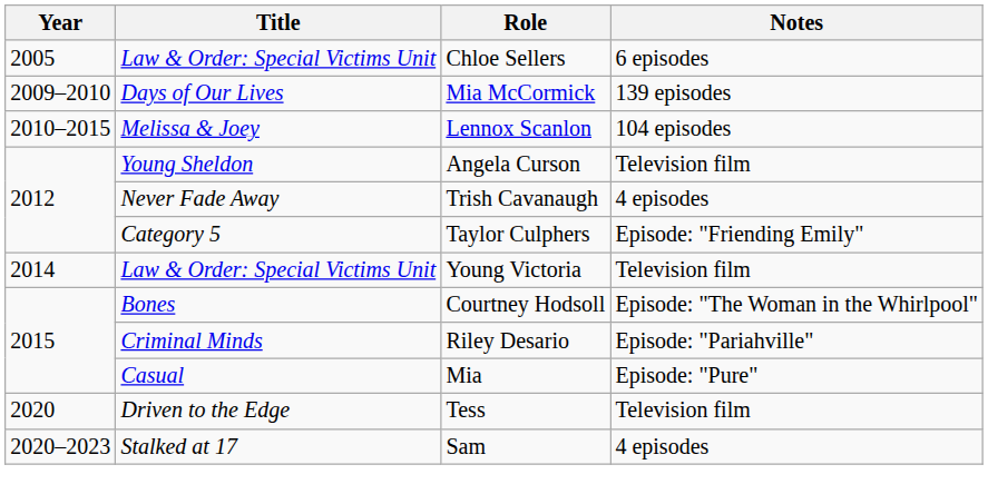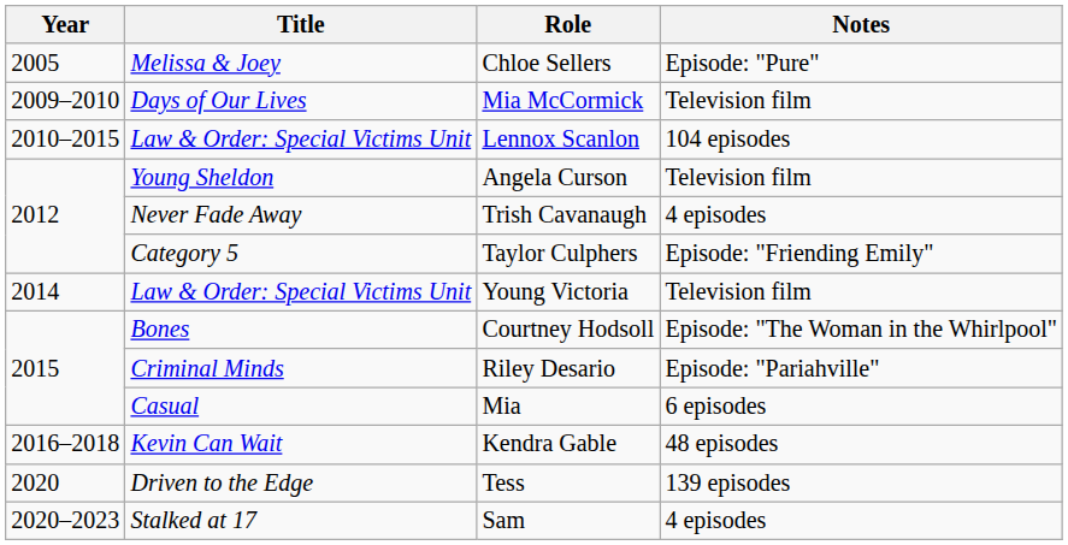 <table class="wikitable sortable">
 <tr>
 <th>Year</th>
 <th>Title</th>
 <th>Role</th>
 <th class="unsortable">Notes</th>
 </tr>
 <tr>
 <td>2005</td>
-<td><em><a href='#'>Law & Order: Special Victims Unit</a></em></td>
+<td><em><a href='#'>Melissa & Joey</a></em></td>
 <td>Chloe Sellers</td>
-<td>6 episodes</td>
+<td>Episode: "Pure"</td>
 </tr>
 <tr>
 <td>2009–2010</td>
 <td><em><a href='#'>Days of Our Lives</a></em></td>
 <td><a href='#'>Mia McCormick</a></td>
-<td>139 episodes</td>
+<td>Television film</td>
 </tr>
 <tr>
 <td>2010–2015</td>
-<td><em><a href='#'>Melissa & Joey</a></em></td>
+<td><em><a href='#'>Law & Order: Special Victims Unit</a></em></td>
 <td><a href='#'>Lennox Scanlon</a></td>
 <td>104 episodes</td>
 </tr>
 <tr>
 <td rowspan=3>2012</td>
 <td><em><a href='#'>Young Sheldon</a></em></td>
 <td>Angela Curson</td>
 <td>Television film</td>
 </tr>
 <tr>
 <td><em>Never Fade Away</em></td>
 <td>Trish Cavanaugh</td>
 <td>4 episodes</td>
 </tr>
 <tr>
 <td><em>Category 5</em></td>
 <td>Taylor Culphers</td>
 <td>Episode: "Friending Emily"</td>
 </tr>
 <tr>
 <td>2014</td>
 <td><em><a href='#'>Law & Order: Special Victims Unit</a></em></td>
 <td>Young Victoria</td>
 <td>Television film</td>
 </tr>
 <tr>
 <td rowspan=3>2015</td>
 <td><em><a href='#'>Bones</a></em></td>
 <td>Courtney Hodsoll</td>
 <td>Episode: "The Woman in the Whirlpool"</td>
 </tr>
 <tr>
 <td><em><a href='#'>Criminal Minds</a></em></td>
 <td>Riley Desario</td>
 <td>Episode: "Pariahville"</td>
 </tr>
 <tr>
 <td><em><a href='#'>Casual</a></em></td>
 <td>Mia</td>
-<td>Episode: "Pure"</td>
+<td>6 episodes</td>
+</tr>
+<tr>
+<td>2016–2018</td>
+<td><em><a href='#'>Kevin Can Wait</a></em></td>
+<td>Kendra Gable</td>
+<td>48 episodes</td>
 </tr>
 <tr>
 <td>2020</td>
 <td><em>Driven to the Edge</em></td>
 <td>Tess</td>
-<td>Television film</td>
+<td>139 episodes</td>
 </tr>
 <tr>
 <td>2020–2023</td>
 <td><em>Stalked at 17</em></td>
 <td>Sam</td>
 <td>4 episodes</td>
 </tr>
 </table>
